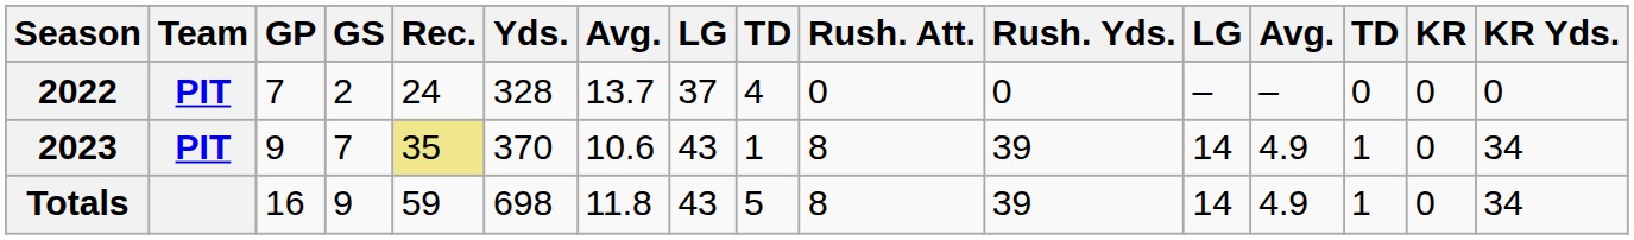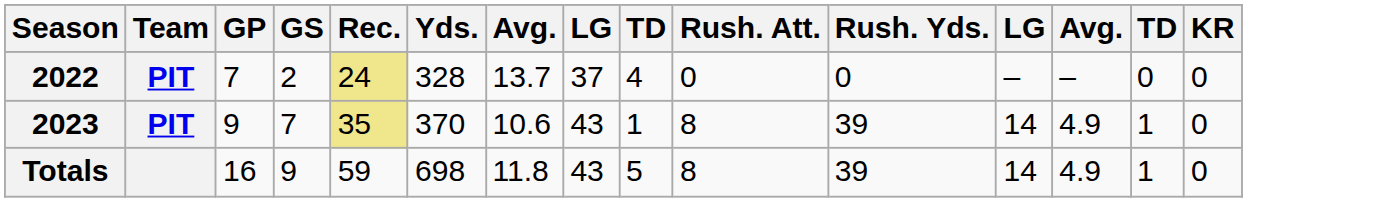 <table class="wikitable">
 <tr>
 <th>Season</th>
 <th>Team</th>
 <th>GP</th>
 <th>GS</th>
 <th>Rec.</th>
 <th>Yds.</th>
 <th>Avg.</th>
 <th>LG</th>
 <th>TD</th>
 <th>Rush. Att.</th>
 <th>Rush. Yds.</th>
 <th>LG</th>
 <th>Avg.</th>
 <th>TD</th>
 <th>KR</th>
-<th>KR Yds.</th>
 </tr>
 <tr>
 <th>2022</th>
 <th><a href='#'>PIT</a></th>
 <td>7</td>
 <td>2</td>
-<td>24</td>
+<td style="background: khaki;">24</td>
 <td>328</td>
 <td>13.7</td>
 <td>37</td>
 <td>4</td>
 <td>0</td>
 <td>0</td>
 <td>–</td>
 <td>–</td>
-<td>0</td>
 <td>0</td>
 <td>0</td>
 </tr>
 <tr>
 <th>2023</th>
 <th><a href='#'>PIT</a></th>
 <td>9</td>
 <td>7</td>
 <td style="background: khaki;">35</td>
 <td>370</td>
 <td>10.6</td>
 <td>43</td>
 <td>1</td>
 <td>8</td>
 <td>39</td>
 <td>14</td>
 <td>4.9</td>
 <td>1</td>
 <td>0</td>
-<td>34</td>
 </tr>
 <tr>
 <th>Totals</th>
 <th></th>
 <td>16</td>
 <td>9</td>
 <td>59</td>
 <td>698</td>
 <td>11.8</td>
 <td>43</td>
 <td>5</td>
 <td>8</td>
 <td>39</td>
 <td>14</td>
 <td>4.9</td>
 <td>1</td>
 <td>0</td>
-<td>34</td>
 </tr>
 </table>
